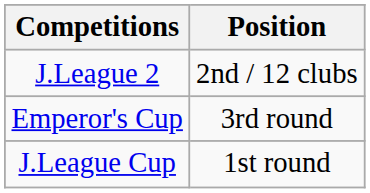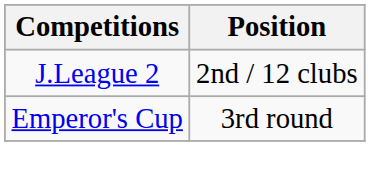 <table class="wikitable" style="text-align:center;">
 <tr>
 <th>Competitions</th>
 <th>Position</th>
 </tr>
 <tr>
 <td><a href='#'>J.League 2</a></td>
 <td>2nd / 12 clubs</td>
 </tr>
 <tr>
 <td><a href='#'>Emperor's Cup</a></td>
 <td>3rd round</td>
 </tr>
-<tr>
-<td><a href='#'>J.League Cup</a></td>
-<td>1st round</td>
-</tr>
 </table>
